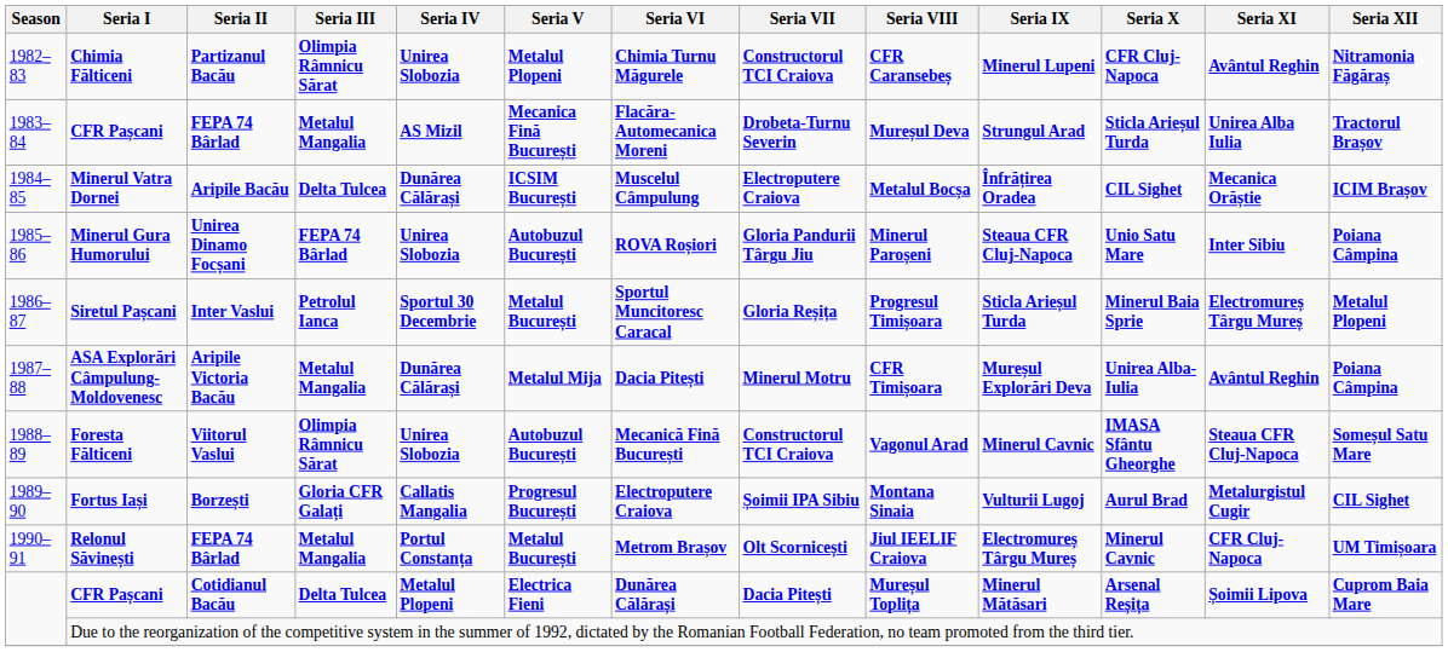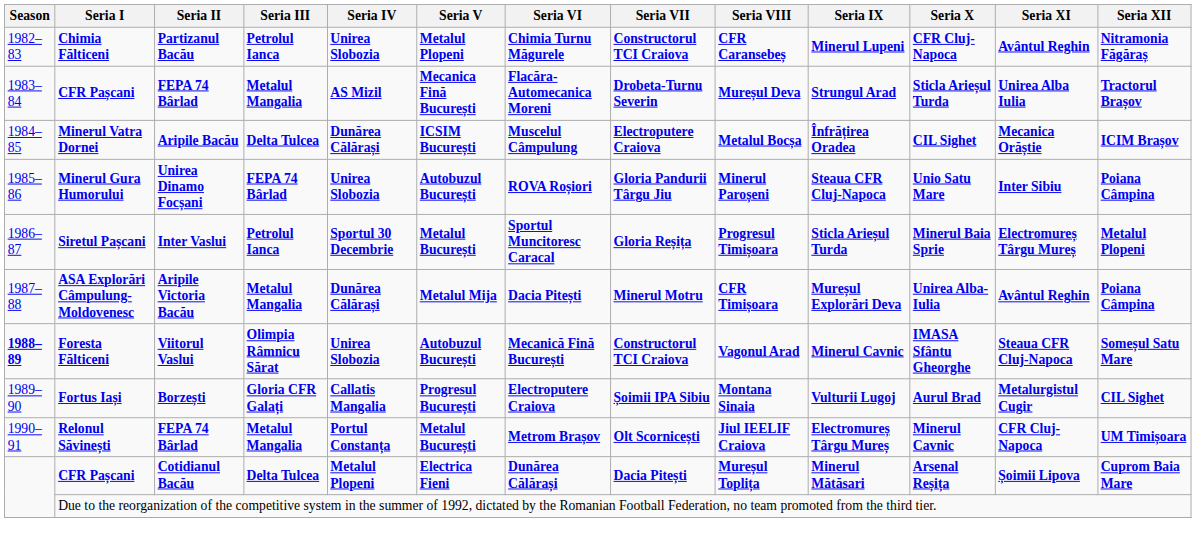 <table class=wikitable style="font-size:90%">
 <tr>
 <th width="60">Season</th>
 <th width="160">Seria I</th>
 <th width="160">Seria II</th>
 <th width="160">Seria III</th>
 <th width="160">Seria IV</th>
 <th width="160">Seria V</th>
 <th width="160">Seria VI</th>
 <th width="160">Seria VII</th>
 <th width="160">Seria VIII</th>
 <th width="160">Seria IX</th>
 <th width="160">Seria X</th>
 <th width="160">Seria XI</th>
 <th width="160">Seria XII</th>
 </tr>
 <tr>
 <td><a href='#'>1982–83</a></td>
 <td><strong><a href='#'>Chimia Fălticeni</a></strong></td>
 <td><strong><a href='#'>Partizanul Bacău</a></strong></td>
-<td><strong><a href='#'>Olimpia Râmnicu Sărat</a></strong></td>
+<td><strong><a href='#'>Petrolul Ianca</a></strong></td>
 <td><strong><a href='#'>Unirea Slobozia</a></strong></td>
 <td><strong><a href='#'>Metalul Plopeni</a></strong></td>
 <td><strong><a href='#'>Chimia Turnu Măgurele</a></strong></td>
 <td><strong><a href='#'>Constructorul TCI Craiova</a></strong></td>
 <td><strong><a href='#'>CFR Caransebeș</a></strong></td>
 <td><strong><a href='#'>Minerul Lupeni</a></strong></td>
 <td><strong><a href='#'>CFR Cluj-Napoca</a></strong></td>
 <td><strong><a href='#'>Avântul Reghin</a></strong></td>
 <td><strong><a href='#'>Nitramonia Făgăraș</a></strong></td>
 </tr>
 <tr>
 <td><a href='#'>1983–84</a></td>
 <td><strong><a href='#'>CFR Pașcani</a></strong></td>
 <td><strong><a href='#'>FEPA 74 Bârlad</a></strong></td>
 <td><strong><a href='#'>Metalul Mangalia</a></strong></td>
 <td><strong><a href='#'>AS Mizil</a></strong></td>
 <td><strong><a href='#'>Mecanica Fină București</a></strong></td>
 <td><strong><a href='#'>Flacăra-Automecanica Moreni</a></strong></td>
 <td><strong><a href='#'>Drobeta-Turnu Severin</a></strong></td>
 <td><strong><a href='#'>Mureșul Deva</a></strong></td>
 <td><strong><a href='#'>Strungul Arad</a></strong></td>
 <td><strong><a href='#'>Sticla Arieșul Turda</a></strong></td>
 <td><strong><a href='#'>Unirea Alba Iulia</a></strong></td>
 <td><strong><a href='#'>Tractorul Brașov</a></strong></td>
 </tr>
 <tr>
 <td><a href='#'>1984–85</a></td>
 <td><strong><a href='#'>Minerul Vatra Dornei</a></strong></td>
 <td><strong><a href='#'>Aripile Bacău</a></strong></td>
 <td><strong><a href='#'>Delta Tulcea</a></strong></td>
 <td><strong><a href='#'>Dunărea Călărași</a></strong></td>
 <td><strong><a href='#'>ICSIM București</a></strong></td>
 <td><strong><a href='#'>Muscelul Câmpulung</a></strong></td>
 <td><strong><a href='#'>Electroputere Craiova</a></strong></td>
 <td><strong><a href='#'>Metalul Bocșa</a></strong></td>
 <td><strong><a href='#'>Înfrățirea Oradea</a></strong></td>
 <td><strong><a href='#'>CIL Sighet</a></strong></td>
 <td><strong><a href='#'>Mecanica Orăștie</a></strong></td>
 <td><strong><a href='#'>ICIM Brașov</a></strong></td>
 </tr>
 <tr>
 <td><a href='#'>1985–86</a></td>
 <td><strong><a href='#'>Minerul Gura Humorului</a></strong></td>
 <td><strong><a href='#'>Unirea Dinamo Focșani</a></strong></td>
 <td><strong><a href='#'>FEPA 74 Bârlad</a></strong></td>
 <td><strong><a href='#'>Unirea Slobozia</a></strong></td>
 <td><strong><a href='#'>Autobuzul București</a></strong></td>
 <td><strong><a href='#'>ROVA Roșiori</a></strong></td>
 <td><strong><a href='#'>Gloria Pandurii Târgu Jiu</a></strong></td>
 <td><strong><a href='#'>Minerul Paroșeni</a></strong></td>
 <td><strong><a href='#'>Steaua CFR Cluj-Napoca</a></strong></td>
 <td><strong><a href='#'>Unio Satu Mare</a></strong></td>
 <td><strong><a href='#'>Inter Sibiu</a></strong></td>
 <td><strong><a href='#'>Poiana Câmpina</a></strong></td>
 </tr>
 <tr>
 <td><a href='#'>1986–87</a></td>
 <td><strong><a href='#'>Siretul Pașcani</a></strong></td>
 <td><strong><a href='#'>Inter Vaslui</a></strong></td>
 <td><strong><a href='#'>Petrolul Ianca </a></strong></td>
 <td><strong><a href='#'>Sportul 30 Decembrie</a></strong></td>
 <td><strong><a href='#'>Metalul București</a></strong></td>
 <td><strong><a href='#'>Sportul Muncitoresc Caracal</a></strong></td>
 <td><strong><a href='#'>Gloria Reșița</a></strong></td>
 <td><strong><a href='#'>Progresul Timișoara</a></strong></td>
 <td><strong><a href='#'>Sticla Arieșul Turda</a></strong></td>
 <td><strong><a href='#'>Minerul Baia Sprie</a></strong></td>
 <td><strong><a href='#'>Electromureș Târgu Mureș</a></strong></td>
 <td><strong><a href='#'>Metalul Plopeni</a></strong></td>
 </tr>
 <tr>
 <td><a href='#'>1987–88</a></td>
 <td><strong><a href='#'>ASA Explorări Câmpulung-Moldovenesc</a></strong></td>
 <td><strong><a href='#'>Aripile Victoria Bacău</a></strong></td>
 <td><strong><a href='#'>Metalul Mangalia</a></strong></td>
 <td><strong><a href='#'>Dunărea Călărași</a></strong></td>
 <td><strong><a href='#'>Metalul Mija</a></strong></td>
 <td><strong><a href='#'>Dacia Pitești</a></strong></td>
 <td><strong><a href='#'>Minerul Motru</a></strong></td>
 <td><strong><a href='#'>CFR Timișoara</a></strong></td>
 <td><strong><a href='#'>Mureșul Explorări Deva</a></strong></td>
 <td><strong><a href='#'>Unirea Alba-Iulia</a></strong></td>
 <td><strong><a href='#'>Avântul Reghin</a></strong></td>
 <td><strong><a href='#'>Poiana Câmpina</a></strong></td>
 </tr>
 <tr>
-<td><a href='#'>1988–89</a></td>
+<td><strong><a href='#'>1988–89</a></strong></td>
 <td><strong><a href='#'>Foresta Fălticeni</a></strong></td>
 <td><strong><a href='#'>Viitorul Vaslui</a></strong></td>
 <td><strong><a href='#'>Olimpia Râmnicu Sărat</a></strong></td>
 <td><strong><a href='#'>Unirea Slobozia</a></strong></td>
 <td><strong><a href='#'>Autobuzul București</a></strong></td>
 <td><strong><a href='#'>Mecanică Fină București</a></strong></td>
 <td><strong><a href='#'>Constructorul TCI Craiova</a></strong></td>
 <td><strong><a href='#'>Vagonul Arad</a></strong></td>
 <td><strong><a href='#'>Minerul Cavnic</a></strong></td>
 <td><strong><a href='#'>IMASA Sfântu Gheorghe</a></strong></td>
 <td><strong><a href='#'>Steaua CFR Cluj-Napoca</a></strong></td>
 <td><strong><a href='#'>Someșul Satu Mare</a></strong></td>
 </tr>
 <tr>
 <td><a href='#'>1989–90</a></td>
 <td><strong><a href='#'>Fortus Iași</a></strong></td>
 <td><strong><a href='#'>Borzești</a></strong></td>
 <td><strong><a href='#'>Gloria CFR Galați</a></strong></td>
 <td><strong><a href='#'>Callatis Mangalia</a></strong></td>
 <td><strong><a href='#'>Progresul București</a></strong></td>
 <td><strong><a href='#'>Electroputere Craiova</a></strong></td>
 <td><strong><a href='#'>Șoimii IPA Sibiu</a></strong></td>
 <td><strong><a href='#'>Montana Sinaia</a></strong></td>
 <td><strong><a href='#'>Vulturii Lugoj</a></strong></td>
 <td><strong><a href='#'>Aurul Brad</a></strong></td>
 <td><strong><a href='#'>Metalurgistul Cugir</a></strong></td>
 <td><strong><a href='#'>CIL Sighet</a></strong></td>
 </tr>
 <tr>
 <td><a href='#'>1990–91</a></td>
 <td><strong><a href='#'>Relonul Săvinești</a></strong></td>
 <td><strong><a href='#'>FEPA 74 Bârlad</a></strong></td>
 <td><strong><a href='#'>Metalul Mangalia</a></strong></td>
 <td><strong><a href='#'>Portul Constanța</a></strong></td>
 <td><strong><a href='#'>Metalul București</a></strong></td>
 <td><strong><a href='#'>Metrom Brașov</a></strong></td>
 <td><strong><a href='#'>Olt Scornicești</a></strong></td>
 <td><strong><a href='#'>Jiul IEELIF Craiova</a></strong></td>
 <td><strong><a href='#'>Electromureș Târgu Mureș</a></strong></td>
 <td><strong><a href='#'>Minerul Cavnic</a></strong></td>
 <td><strong><a href='#'>CFR Cluj-Napoca</a></strong></td>
 <td><strong><a href='#'>UM Timișoara</a></strong></td>
 </tr>
 <tr>
 <td rowspan=2></td>
 <td><strong><a href='#'>CFR Pașcani</a></strong></td>
 <td><strong><a href='#'>Cotidianul Bacău</a></strong></td>
 <td><strong><a href='#'>Delta Tulcea</a></strong></td>
 <td><strong><a href='#'>Metalul Plopeni</a></strong></td>
 <td><strong><a href='#'>Electrica Fieni</a></strong></td>
 <td><strong><a href='#'>Dunărea Călărași</a></strong></td>
 <td><strong><a href='#'>Dacia Pitești</a></strong></td>
 <td><strong><a href='#'>Mureșul Toplița</a></strong></td>
 <td><strong><a href='#'>Minerul Mătăsari</a></strong></td>
 <td><strong><a href='#'>Arsenal Reșița</a></strong></td>
 <td><strong><a href='#'>Șoimii Lipova</a></strong></td>
 <td><strong><a href='#'>Cuprom Baia Mare</a></strong></td>
 </tr>
 <tr>
 <td colspan=12>Due to the reorganization of the competitive system in the summer of 1992, dictated by the Romanian Football Federation, no team promoted from the third tier.</td>
 </tr>
 <tr>
 </tr>
 </table>
